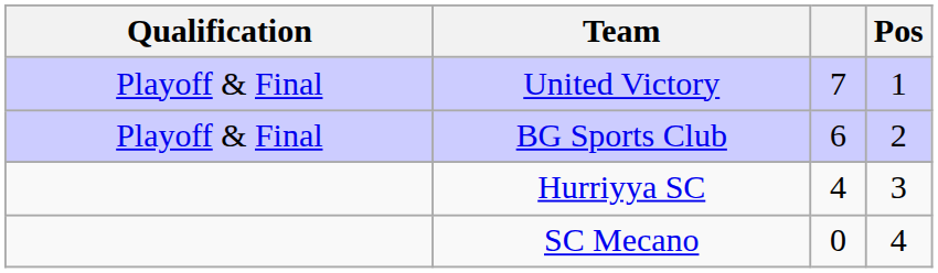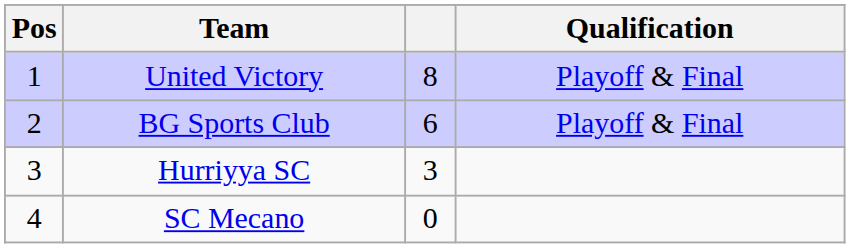 <table class="wikitable" style="text-align: center;">
 <tr>
-<th width="200">Qualification</th>
+<th width="20">Pos</th>
 <th width="175">Team</th>
 <th width="20"></th>
-<th width="20">Pos</th>
+<th width="200">Qualification</th>
 </tr>
 <tr style="background:#ccccff">
+<td>1</td>
+<td><a href='#'>United Victory</a></td>
+<td>8</td>
 <td><a href='#'>Playoff</a> & <a href='#'>Final</a></td>
-<td><a href='#'>United Victory</a></td>
-<td>7</td>
-<td>1</td>
 </tr>
 <tr style="background:#ccccff">
-<td><a href='#'>Playoff</a> & <a href='#'>Final</a></td>
+<td>2</td>
 <td><a href='#'>BG Sports Club</a></td>
 <td>6</td>
-<td>2</td>
+<td><a href='#'>Playoff</a> & <a href='#'>Final</a></td>
 </tr>
 <tr>
+<td>3</td>
+<td><a href='#'>Hurriyya SC</a></td>
+<td>3</td>
 <td></td>
-<td><a href='#'>Hurriyya SC</a></td>
-<td>4</td>
-<td>3</td>
 </tr>
 <tr>
-<td></td>
+<td>4</td>
 <td><a href='#'>SC Mecano</a></td>
 <td>0</td>
-<td>4</td>
+<td></td>
 </tr>
 </table>
